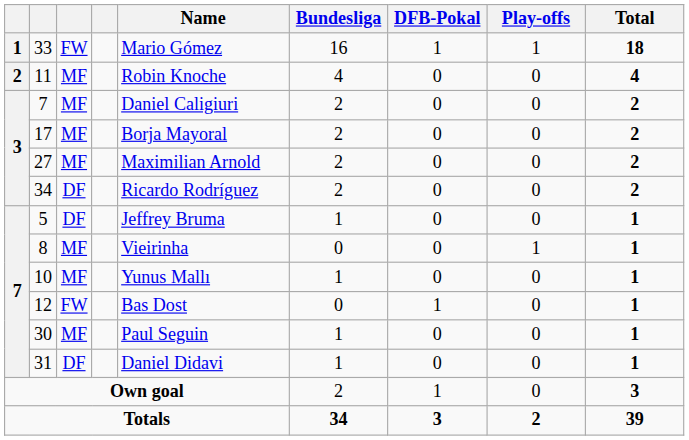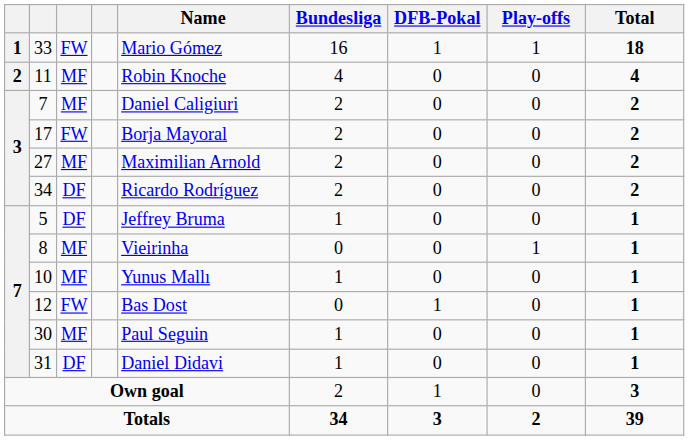 <table class="wikitable" style="text-align:center">
 <tr>
 <th width=15></th>
 <th width=15></th>
 <th width=15></th>
 <th width=15></th>
 <th width=145>Name</th>
 <th width=80><strong><a href='#'>Bundesliga</a></strong></th>
 <th width=80><strong><a href='#'>DFB-Pokal</a></strong></th>
 <th width=80><strong><a href='#'>Play-offs</a></strong></th>
 <th width=80>Total</th>
 </tr>
 <tr>
 <th>1</th>
 <td>33</td>
 <td><a href='#'>FW</a></td>
 <td></td>
 <td align=left><a href='#'>Mario Gómez</a></td>
 <td>16</td>
 <td>1</td>
 <td>1</td>
 <td><strong>18</strong></td>
 </tr>
 <tr>
 <th>2</th>
 <td>11</td>
 <td><a href='#'>MF</a></td>
 <td></td>
 <td align=left><a href='#'>Robin Knoche</a></td>
 <td>4</td>
 <td>0</td>
 <td>0</td>
 <td><strong>4</strong></td>
 </tr>
 <tr>
 <th rowspan=4>3</th>
 <td>7</td>
 <td><a href='#'>MF</a></td>
 <td></td>
 <td align=left><a href='#'>Daniel Caligiuri</a></td>
 <td>2</td>
 <td>0</td>
 <td>0</td>
 <td><strong>2</strong></td>
 </tr>
 <tr>
 <td>17</td>
-<td><a href='#'>MF</a></td>
+<td><a href='#'>FW</a></td>
 <td></td>
 <td align=left><a href='#'>Borja Mayoral</a></td>
 <td>2</td>
 <td>0</td>
 <td>0</td>
 <td><strong>2</strong></td>
 </tr>
 <tr>
 <td>27</td>
 <td><a href='#'>MF</a></td>
 <td></td>
 <td align=left><a href='#'>Maximilian Arnold</a></td>
 <td>2</td>
 <td>0</td>
 <td>0</td>
 <td><strong>2</strong></td>
 </tr>
 <tr>
 <td>34</td>
 <td><a href='#'>DF</a></td>
 <td></td>
 <td align=left><a href='#'>Ricardo Rodríguez</a></td>
 <td>2</td>
 <td>0</td>
 <td>0</td>
 <td><strong>2</strong></td>
 </tr>
 <tr>
 <th rowspan=6>7</th>
 <td>5</td>
 <td><a href='#'>DF</a></td>
 <td></td>
 <td align=left><a href='#'>Jeffrey Bruma</a></td>
 <td>1</td>
 <td>0</td>
 <td>0</td>
 <td><strong>1</strong></td>
 </tr>
 <tr>
 <td>8</td>
 <td><a href='#'>MF</a></td>
 <td></td>
 <td align=left><a href='#'>Vieirinha</a></td>
 <td>0</td>
 <td>0</td>
 <td>1</td>
 <td><strong>1</strong></td>
 </tr>
 <tr>
 <td>10</td>
 <td><a href='#'>MF</a></td>
 <td></td>
 <td align=left><a href='#'>Yunus Mallı</a></td>
 <td>1</td>
 <td>0</td>
 <td>0</td>
 <td><strong>1</strong></td>
 </tr>
 <tr>
 <td>12</td>
 <td><a href='#'>FW</a></td>
 <td></td>
 <td align=left><a href='#'>Bas Dost</a></td>
 <td>0</td>
 <td>1</td>
 <td>0</td>
 <td><strong>1</strong></td>
 </tr>
 <tr>
 <td>30</td>
 <td><a href='#'>MF</a></td>
 <td></td>
 <td align=left><a href='#'>Paul Seguin</a></td>
 <td>1</td>
 <td>0</td>
 <td>0</td>
 <td><strong>1</strong></td>
 </tr>
 <tr>
 <td>31</td>
 <td><a href='#'>DF</a></td>
 <td></td>
 <td align=left><a href='#'>Daniel Didavi</a></td>
 <td>1</td>
 <td>0</td>
 <td>0</td>
 <td><strong>1</strong></td>
 </tr>
 <tr>
 <td colspan=5><strong>Own goal</strong></td>
 <td>2</td>
 <td>1</td>
 <td>0</td>
 <td><strong>3</strong></td>
 </tr>
 <tr>
 <td colspan=5><strong>Totals</strong></td>
 <td><strong>34</strong></td>
 <td><strong>3</strong></td>
 <td><strong>2</strong></td>
 <td><strong>39</strong></td>
 </tr>
 </table>
